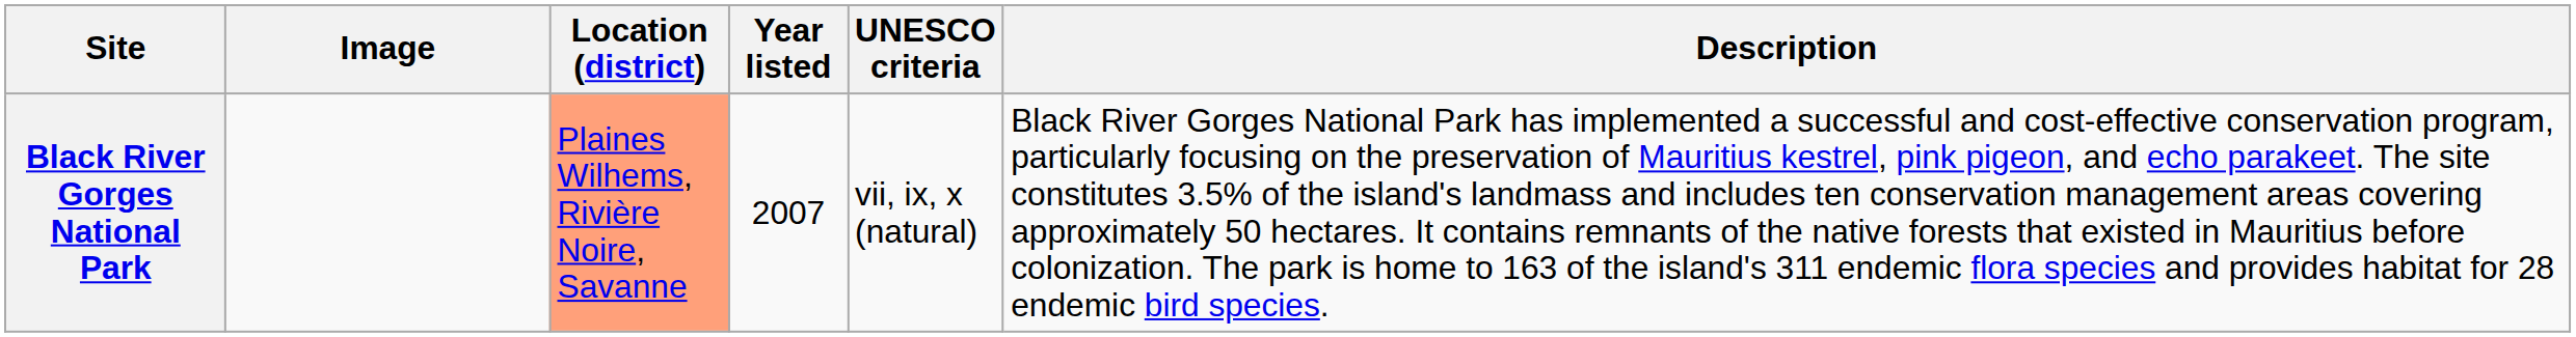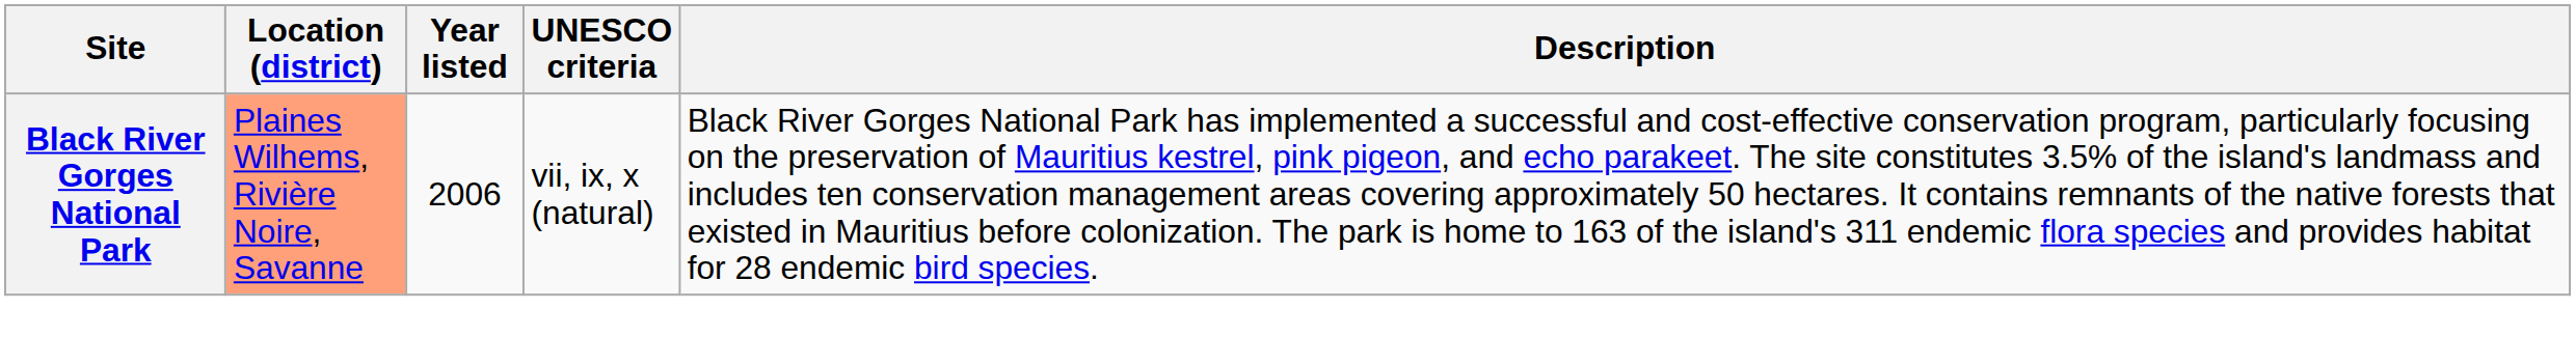 <table class="wikitable sortable">
 <tr>
 <th style="width:100px;" scope="col">Site</th>
-<th class="unsortable" style="width:150px;" scope="col">Image</th>
 <th style="width:80px;" scope="col">Location (<a href='#'>district</a>)</th>
 <th style="width:50px;" scope="col">Year listed</th>
 <th style="width:60px;" scope="col">UNESCO criteria</th>
 <th scope="col" class="unsortable">Description</th>
 </tr>
 <tr>
 <th scope="row"><a href='#'>Black River Gorges National Park</a></th>
-<td></td>
 <td style="background: lightsalmon;"><a href='#'>Plaines Wilhems</a>, <a href='#'>Rivière Noire</a>, <a href='#'>Savanne</a></td>
-<td align="center">2007</td>
+<td align="center">2006</td>
 <td>vii, ix, x (natural)</td>
 <td>Black River Gorges National Park has implemented a successful and cost-effective conservation program, particularly focusing on the preservation of <a href='#'>Mauritius kestrel</a>, <a href='#'>pink pigeon</a>, and <a href='#'>echo parakeet</a>. The site constitutes 3.5% of the island's landmass and includes ten conservation management areas covering approximately 50 hectares. It contains remnants of the native forests that existed in Mauritius before colonization. The park is home to 163 of the island's 311 endemic <a href='#'>flora species</a> and provides habitat for 28 endemic <a href='#'>bird species</a>.</td>
 </tr>
 </table>
